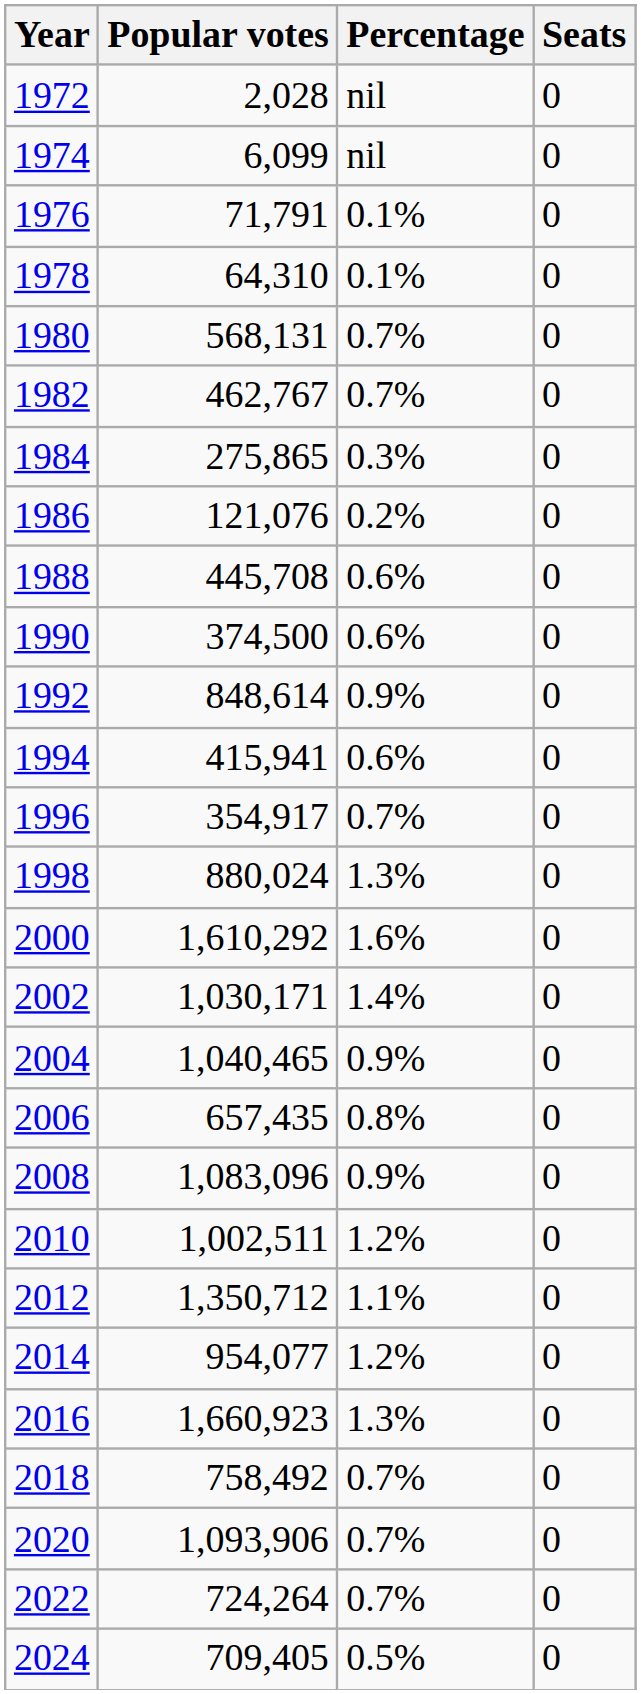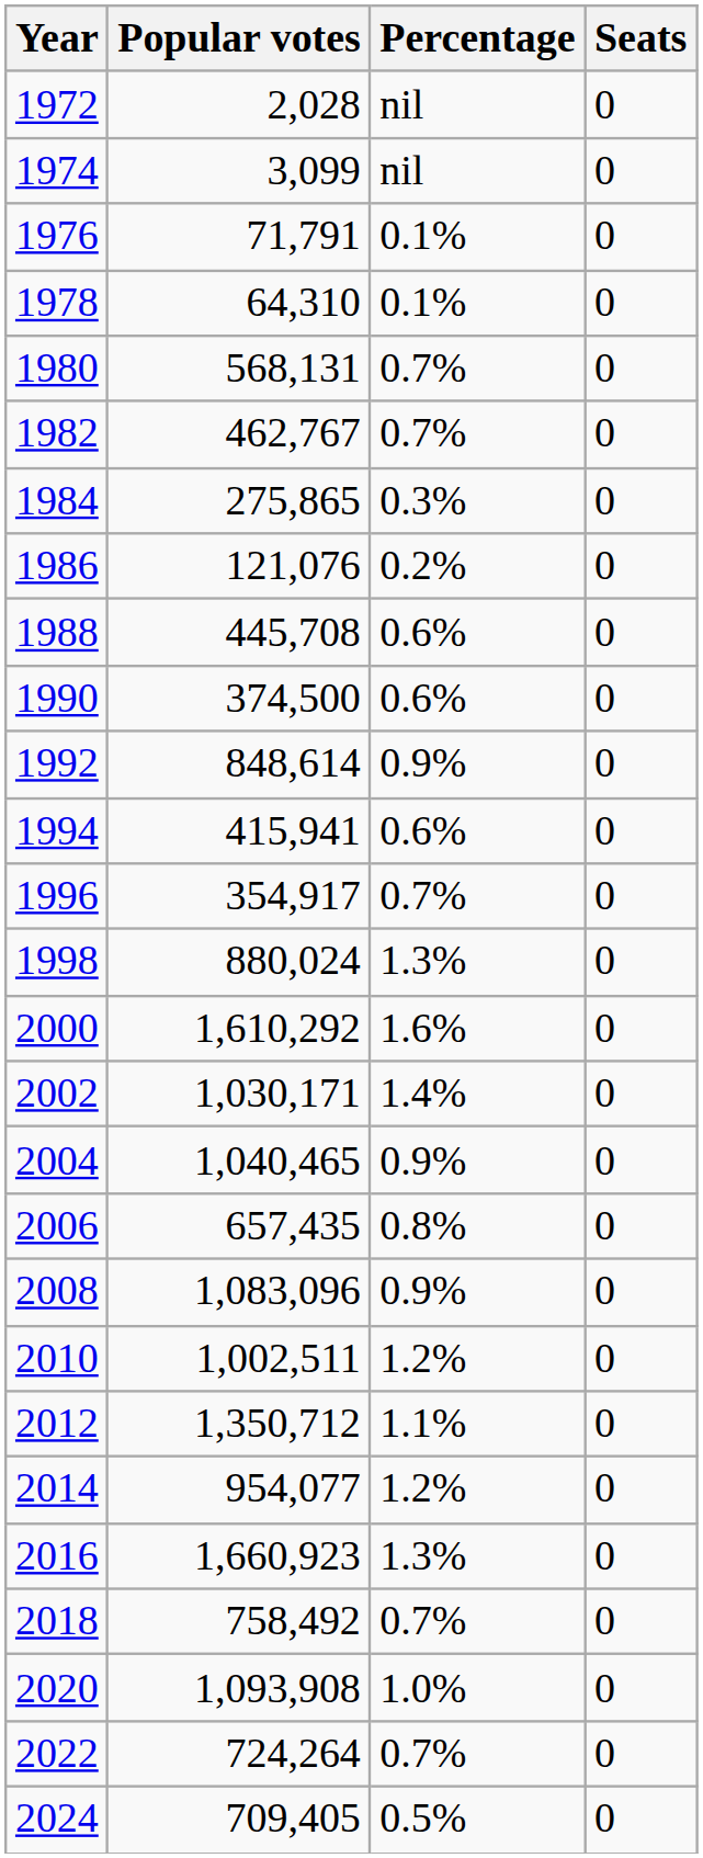 <table class="wikitable sortable">
 <tr>
 <th>Year</th>
 <th>Popular votes</th>
 <th>Percentage</th>
 <th>Seats</th>
 </tr>
 <tr>
 <td><a href='#'>1972</a></td>
 <td style="text-align:right">2,028</td>
 <td>nil</td>
 <td>0</td>
 </tr>
 <tr>
 <td><a href='#'>1974</a></td>
-<td style="text-align:right">6,099</td>
+<td style="text-align:right">3,099</td>
 <td>nil</td>
 <td>0</td>
 </tr>
 <tr>
 <td><a href='#'>1976</a></td>
 <td style="text-align:right">71,791</td>
 <td>0.1%</td>
 <td>0</td>
 </tr>
 <tr>
 <td><a href='#'>1978</a></td>
 <td style="text-align:right">64,310</td>
 <td>0.1%</td>
 <td>0</td>
 </tr>
 <tr>
 <td><a href='#'>1980</a></td>
 <td style="text-align:right">568,131</td>
 <td>0.7%</td>
 <td>0</td>
 </tr>
 <tr>
 <td><a href='#'>1982</a></td>
 <td style="text-align:right">462,767</td>
 <td>0.7%</td>
 <td>0</td>
 </tr>
 <tr>
 <td><a href='#'>1984</a></td>
 <td style="text-align:right">275,865</td>
 <td>0.3%</td>
 <td>0</td>
 </tr>
 <tr>
 <td><a href='#'>1986</a></td>
 <td style="text-align:right">121,076</td>
 <td>0.2%</td>
 <td>0</td>
 </tr>
 <tr>
 <td><a href='#'>1988</a></td>
 <td style="text-align:right">445,708</td>
 <td>0.6%</td>
 <td>0</td>
 </tr>
 <tr>
 <td><a href='#'>1990</a></td>
 <td style="text-align:right">374,500</td>
 <td>0.6%</td>
 <td>0</td>
 </tr>
 <tr>
 <td><a href='#'>1992</a></td>
 <td style="text-align:right">848,614</td>
 <td>0.9%</td>
 <td>0</td>
 </tr>
 <tr>
 <td><a href='#'>1994</a></td>
 <td style="text-align:right">415,941</td>
 <td>0.6%</td>
 <td>0</td>
 </tr>
 <tr>
 <td><a href='#'>1996</a></td>
 <td style="text-align:right">354,917</td>
 <td>0.7%</td>
 <td>0</td>
 </tr>
 <tr>
 <td><a href='#'>1998</a></td>
 <td style="text-align:right">880,024</td>
 <td>1.3%</td>
 <td>0</td>
 </tr>
 <tr>
 <td><a href='#'>2000</a></td>
 <td style="text-align:right">1,610,292</td>
 <td>1.6%</td>
 <td>0</td>
 </tr>
 <tr>
 <td><a href='#'>2002</a></td>
 <td style="text-align:right">1,030,171</td>
 <td>1.4%</td>
 <td>0</td>
 </tr>
 <tr>
 <td><a href='#'>2004</a></td>
 <td style="text-align:right">1,040,465</td>
 <td>0.9%</td>
 <td>0</td>
 </tr>
 <tr>
 <td><a href='#'>2006</a></td>
 <td style="text-align:right">657,435</td>
 <td>0.8%</td>
 <td>0</td>
 </tr>
 <tr>
 <td><a href='#'>2008</a></td>
 <td style="text-align:right">1,083,096</td>
 <td>0.9%</td>
 <td>0</td>
 </tr>
 <tr>
 <td><a href='#'>2010</a></td>
 <td style="text-align:right">1,002,511</td>
 <td>1.2%</td>
 <td>0</td>
 </tr>
 <tr>
 <td><a href='#'>2012</a></td>
 <td style="text-align:right">1,350,712</td>
 <td>1.1%</td>
 <td>0</td>
 </tr>
 <tr>
 <td><a href='#'>2014</a></td>
 <td style="text-align:right">954,077</td>
 <td>1.2%</td>
 <td>0</td>
 </tr>
 <tr>
 <td><a href='#'>2016</a></td>
 <td style="text-align:right">1,660,923</td>
 <td>1.3%</td>
 <td>0</td>
 </tr>
 <tr>
 <td><a href='#'>2018</a></td>
 <td style="text-align:right">758,492</td>
 <td>0.7%</td>
 <td>0</td>
 </tr>
 <tr>
 <td><a href='#'>2020</a></td>
-<td style="text-align:right">1,093,906</td>
-<td>0.7%</td>
+<td style="text-align:right">1,093,908</td>
+<td>1.0%</td>
 <td>0</td>
 </tr>
 <tr>
 <td><a href='#'>2022</a></td>
 <td style="text-align:right">724,264</td>
 <td>0.7%</td>
 <td>0</td>
 </tr>
 <tr>
 <td><a href='#'>2024</a></td>
 <td style="text-align:right">709,405</td>
 <td>0.5%</td>
 <td>0</td>
 </tr>
 </table>
